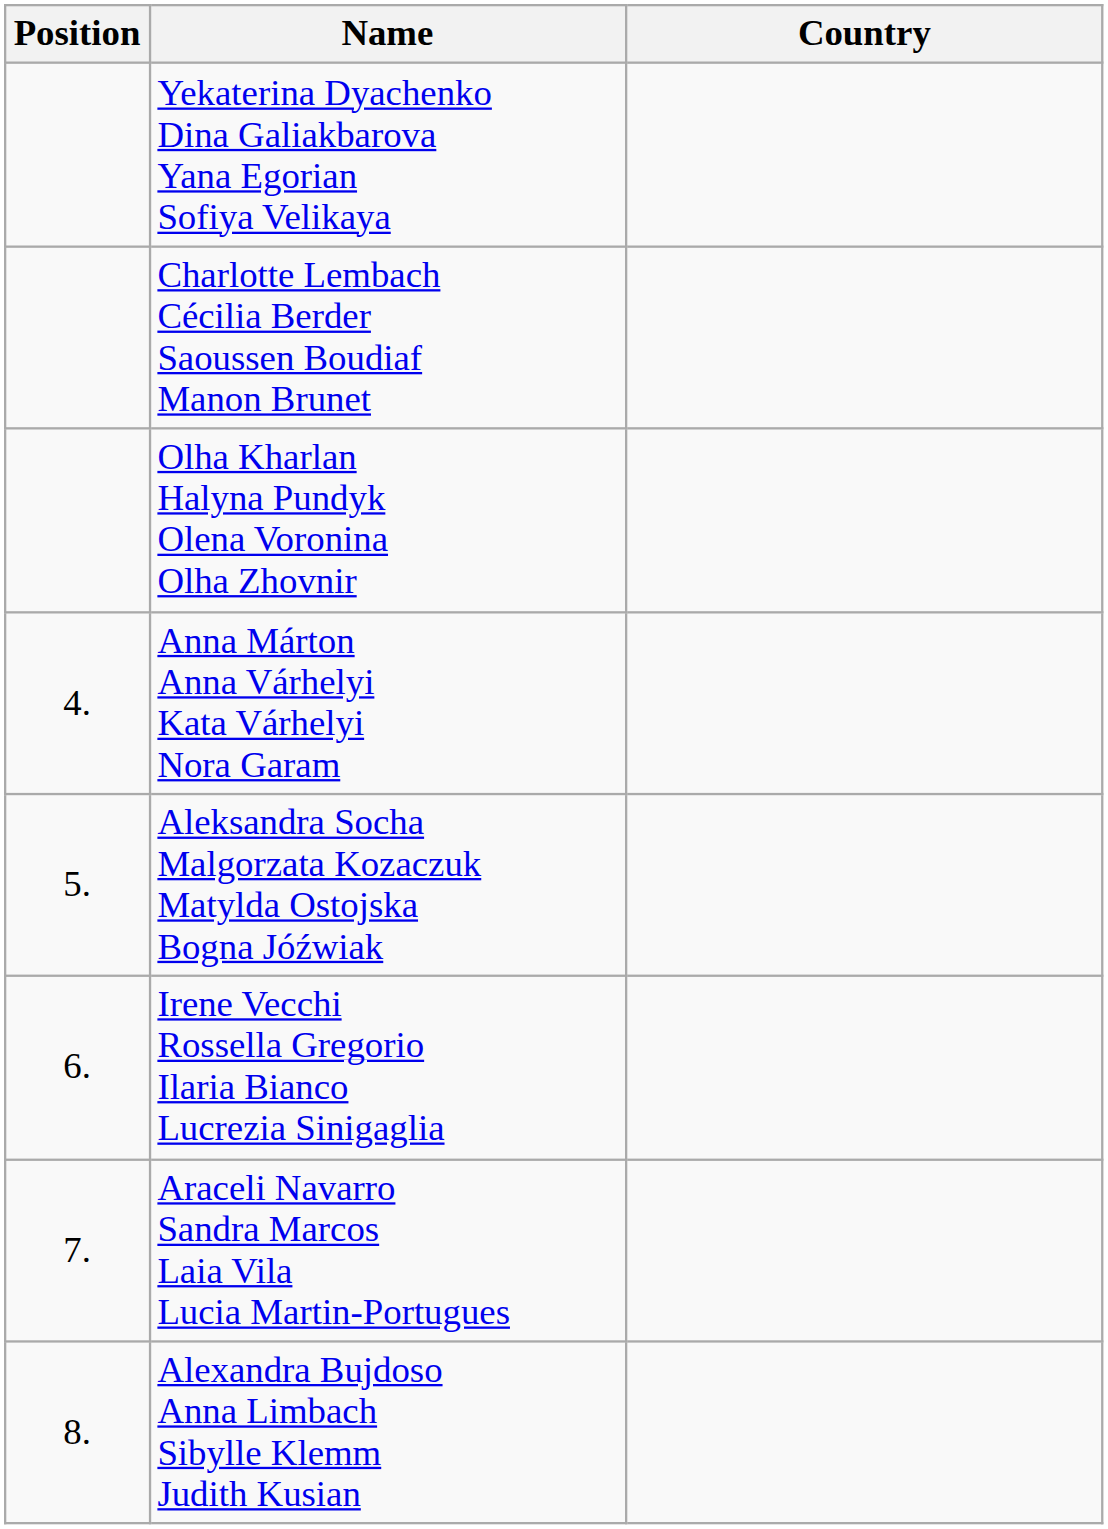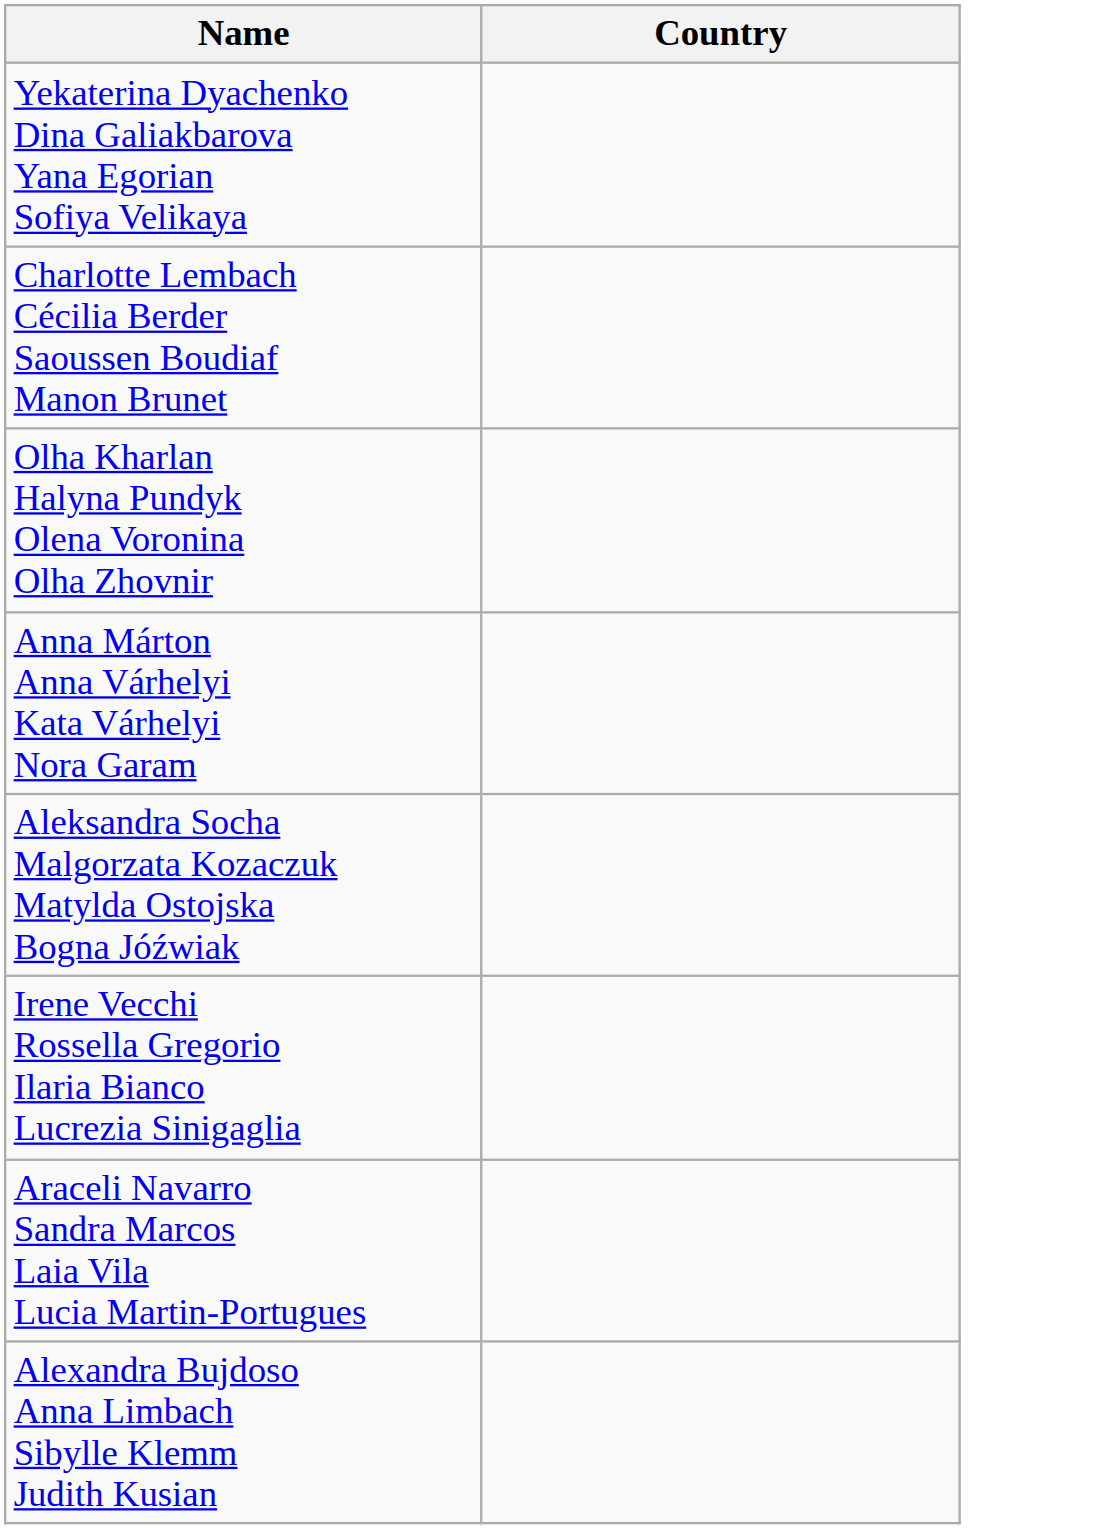 <table class="wikitable">
 <tr>
-<th width="20">Position</th>
 <th width="200">Name</th>
 <th width="200">Country</th>
 </tr>
 <tr>
-<td align="center"></td>
 <td><a href='#'>Yekaterina Dyachenko</a><br><a href='#'>Dina Galiakbarova</a><br><a href='#'>Yana Egorian</a><br><a href='#'>Sofiya Velikaya</a></td>
 <td></td>
 </tr>
 <tr>
-<td align="center"></td>
 <td><a href='#'>Charlotte Lembach</a><br><a href='#'>Cécilia Berder</a><br><a href='#'>Saoussen Boudiaf</a><br><a href='#'>Manon Brunet</a></td>
 <td></td>
 </tr>
 <tr>
-<td align="center"></td>
 <td><a href='#'>Olha Kharlan</a><br><a href='#'>Halyna Pundyk</a><br><a href='#'>Olena Voronina</a><br><a href='#'>Olha Zhovnir</a></td>
 <td></td>
 </tr>
 <tr>
-<td align="center">4.</td>
 <td><a href='#'>Anna Márton</a><br><a href='#'>Anna Várhelyi</a><br><a href='#'>Kata Várhelyi</a><br><a href='#'>Nora Garam</a></td>
 <td></td>
 </tr>
 <tr>
-<td align="center">5.</td>
 <td><a href='#'>Aleksandra Socha</a><br><a href='#'>Malgorzata Kozaczuk</a><br><a href='#'>Matylda Ostojska</a><br><a href='#'>Bogna Jóźwiak</a></td>
 <td></td>
 </tr>
 <tr>
-<td align="center">6.</td>
 <td><a href='#'>Irene Vecchi</a><br><a href='#'>Rossella Gregorio</a><br><a href='#'>Ilaria Bianco</a><br><a href='#'>Lucrezia Sinigaglia</a></td>
 <td></td>
 </tr>
 <tr>
-<td align="center">7.</td>
 <td><a href='#'>Araceli Navarro</a><br><a href='#'>Sandra Marcos</a><br><a href='#'>Laia Vila</a><br><a href='#'>Lucia Martin-Portugues</a></td>
 <td></td>
 </tr>
 <tr>
-<td align="center">8.</td>
 <td><a href='#'>Alexandra Bujdoso</a><br><a href='#'>Anna Limbach</a><br><a href='#'>Sibylle Klemm</a><br><a href='#'>Judith Kusian</a></td>
 <td></td>
 </tr>
 </table>
